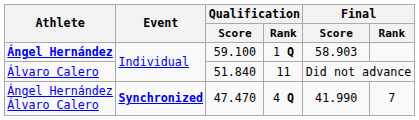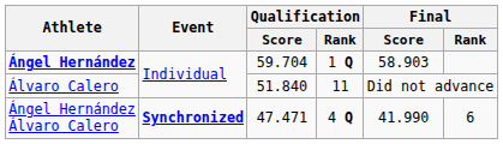 <table class=wikitable style=font-size:90%;text-align:center>
 <tr>
 <th rowspan=2>Athlete</th>
 <th rowspan=2>Event</th>
 <th colspan=2>Qualification</th>
 <th colspan=2>Final</th>
 </tr>
 <tr style=font-size:95%>
 <th>Score</th>
 <th>Rank</th>
 <th>Score</th>
 <th>Rank</th>
 </tr>
 <tr>
 <td align=left><strong><a href='#'>Ángel Hernández</a></strong></td>
 <td align=left rowspan=2><a href='#'>Individual</a></td>
-<td>59.100</td>
+<td>59.704</td>
 <td>1 <strong>Q</strong></td>
 <td>58.903</td>
 <td></td>
 </tr>
 <tr>
 <td align=left><a href='#'>Álvaro Calero</a></td>
 <td>51.840</td>
 <td>11</td>
 <td colspan="2">Did not advance</td>
 </tr>
 <tr>
 <td align=left><a href='#'>Ángel Hernández</a><br><a href='#'>Álvaro Calero</a></td>
 <td align=left><strong><a href='#'>Synchronized</a></strong></td>
-<td>47.470</td>
+<td>47.471</td>
 <td>4 <strong>Q</strong></td>
 <td>41.990</td>
-<td>7</td>
+<td>6</td>
 </tr>
 </table>
